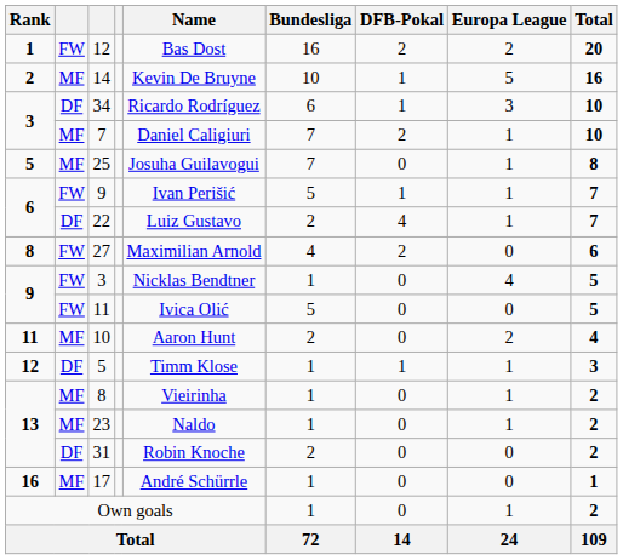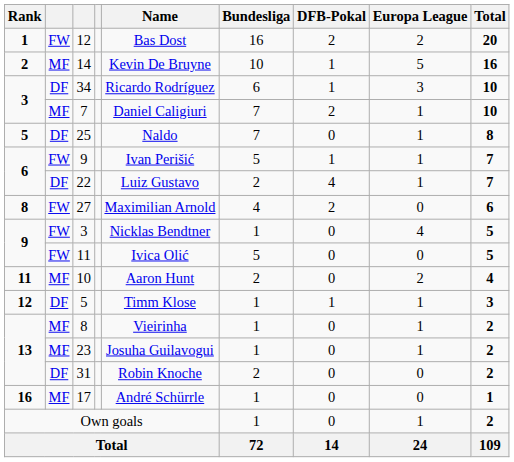 <table class="wikitable sortable" style="font-size: 95%; text-align: center;">
 <tr>
 <th>Rank</th>
 <th></th>
 <th></th>
 <th></th>
 <th>Name</th>
 <th>Bundesliga</th>
 <th>DFB-Pokal</th>
 <th>Europa League</th>
 <th>Total</th>
 </tr>
 <tr>
 <td><strong>1</strong></td>
 <td><a href='#'>FW</a></td>
 <td>12</td>
 <td></td>
 <td><a href='#'>Bas Dost</a></td>
 <td>16</td>
 <td>2</td>
 <td>2</td>
 <td><strong>20</strong></td>
 </tr>
 <tr>
 <td><strong>2</strong></td>
 <td><a href='#'>MF</a></td>
 <td>14</td>
 <td></td>
 <td><a href='#'>Kevin De Bruyne</a></td>
 <td>10</td>
 <td>1</td>
 <td>5</td>
 <td><strong>16</strong></td>
 </tr>
 <tr>
 <td rowspan=2><strong>3</strong></td>
 <td><a href='#'>DF</a></td>
 <td>34</td>
 <td></td>
 <td><a href='#'>Ricardo Rodríguez</a></td>
 <td>6</td>
 <td>1</td>
 <td>3</td>
 <td><strong>10</strong></td>
 </tr>
 <tr>
 <td><a href='#'>MF</a></td>
 <td>7</td>
 <td></td>
 <td><a href='#'>Daniel Caligiuri</a></td>
 <td>7</td>
 <td>2</td>
 <td>1</td>
 <td><strong>10</strong></td>
 </tr>
 <tr>
 <td><strong>5</strong></td>
-<td><a href='#'>MF</a></td>
+<td><a href='#'>DF</a></td>
 <td>25</td>
 <td></td>
-<td><a href='#'>Josuha Guilavogui</a></td>
+<td><a href='#'>Naldo</a></td>
 <td>7</td>
 <td>0</td>
 <td>1</td>
 <td><strong>8</strong></td>
 </tr>
 <tr>
 <td rowspan=2><strong>6</strong></td>
 <td><a href='#'>FW</a></td>
 <td>9</td>
 <td></td>
 <td><a href='#'>Ivan Perišić</a></td>
 <td>5</td>
 <td>1</td>
 <td>1</td>
 <td><strong>7</strong></td>
 </tr>
 <tr>
 <td><a href='#'>DF</a></td>
 <td>22</td>
 <td></td>
 <td><a href='#'>Luiz Gustavo</a></td>
 <td>2</td>
 <td>4</td>
 <td>1</td>
 <td><strong>7</strong></td>
 </tr>
 <tr>
 <td><strong>8</strong></td>
 <td><a href='#'>FW</a></td>
 <td>27</td>
 <td></td>
 <td><a href='#'>Maximilian Arnold</a></td>
 <td>4</td>
 <td>2</td>
 <td>0</td>
 <td><strong>6</strong></td>
 </tr>
 <tr>
 <td rowspan=2><strong>9</strong></td>
 <td><a href='#'>FW</a></td>
 <td>3</td>
 <td></td>
 <td><a href='#'>Nicklas Bendtner</a></td>
 <td>1</td>
 <td>0</td>
 <td>4</td>
 <td><strong>5</strong></td>
 </tr>
 <tr>
 <td><a href='#'>FW</a></td>
 <td>11</td>
 <td></td>
 <td><a href='#'>Ivica Olić</a></td>
 <td>5</td>
 <td>0</td>
 <td>0</td>
 <td><strong>5</strong></td>
 </tr>
 <tr>
 <td><strong>11</strong></td>
 <td><a href='#'>MF</a></td>
 <td>10</td>
 <td></td>
 <td><a href='#'>Aaron Hunt</a></td>
 <td>2</td>
 <td>0</td>
 <td>2</td>
 <td><strong>4</strong></td>
 </tr>
 <tr>
 <td><strong>12</strong></td>
 <td><a href='#'>DF</a></td>
 <td>5</td>
 <td></td>
 <td><a href='#'>Timm Klose</a></td>
 <td>1</td>
 <td>1</td>
 <td>1</td>
 <td><strong>3</strong></td>
 </tr>
 <tr>
 <td rowspan="3"><strong>13</strong></td>
 <td><a href='#'>MF</a></td>
 <td>8</td>
 <td></td>
 <td><a href='#'>Vieirinha</a></td>
 <td>1</td>
 <td>0</td>
 <td>1</td>
 <td><strong>2</strong></td>
 </tr>
 <tr>
 <td><a href='#'>MF</a></td>
 <td>23</td>
 <td></td>
-<td><a href='#'>Naldo</a></td>
+<td><a href='#'>Josuha Guilavogui</a></td>
 <td>1</td>
 <td>0</td>
 <td>1</td>
 <td><strong>2</strong></td>
 </tr>
 <tr>
 <td><a href='#'>DF</a></td>
 <td>31</td>
 <td></td>
 <td><a href='#'>Robin Knoche</a></td>
 <td>2</td>
 <td>0</td>
 <td>0</td>
 <td><strong>2</strong></td>
 </tr>
 <tr>
 <td><strong>16</strong></td>
 <td><a href='#'>MF</a></td>
 <td>17</td>
 <td></td>
 <td><a href='#'>André Schürrle</a></td>
 <td>1</td>
 <td>0</td>
 <td>0</td>
 <td><strong>1</strong></td>
 </tr>
 <tr>
 <td colspan="5">Own goals</td>
 <td>1</td>
 <td>0</td>
 <td>1</td>
 <td><strong>2</strong></td>
 </tr>
 <tr>
 <th colspan="5">Total</th>
 <th>72</th>
 <th>14</th>
 <th>24</th>
 <th>109</th>
 </tr>
 </table>
